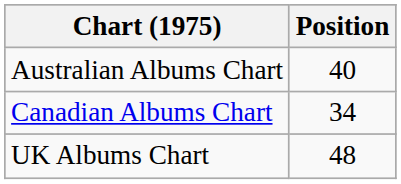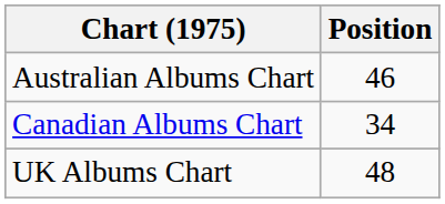 <table class="wikitable sortable" style="text-align:center;">
 <tr>
 <th scope="col">Chart (1975)</th>
 <th scope="col">Position</th>
 </tr>
 <tr>
 <td scope="row" align="left">Australian Albums Chart</td>
-<td>40</td>
+<td>46</td>
 </tr>
 <tr>
 <td scope="row" align="left"><a href='#'>Canadian Albums Chart</a></td>
 <td>34</td>
 </tr>
 <tr>
 <td scope="row" align="left">UK Albums Chart</td>
 <td>48</td>
 </tr>
 </table>
